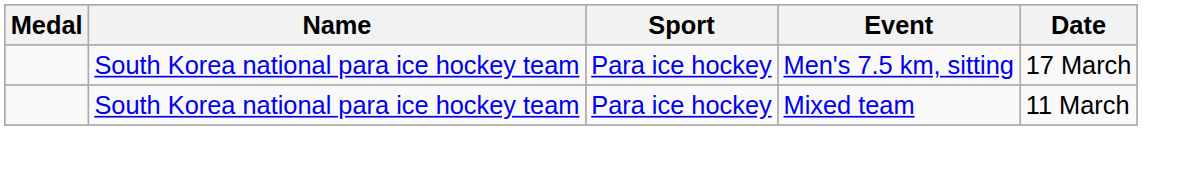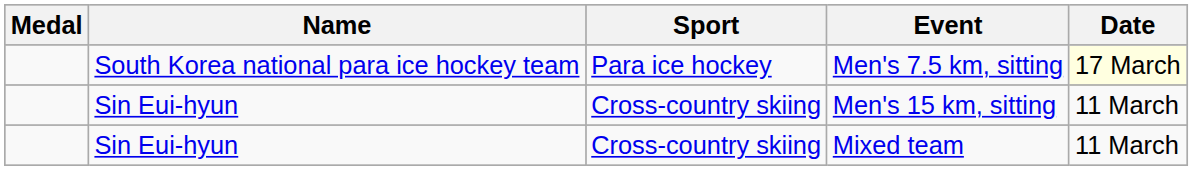 <table class="wikitable sortable" style="font-size:95%">
 <tr>
 <th>Medal</th>
 <th>Name</th>
 <th>Sport</th>
 <th>Event</th>
 <th>Date</th>
 </tr>
 <tr>
 <td></td>
 <td><a href='#'>South Korea national para ice hockey team</a><br></td>
 <td><a href='#'>Para ice hockey</a></td>
 <td><a href='#'>Men's 7.5 km, sitting</a></td>
-<td>17 March</td>
+<td style="background: lightyellow;">17 March</td>
 </tr>
 <tr>
 <td></td>
-<td><a href='#'>South Korea national para ice hockey team</a><br></td>
-<td><a href='#'>Para ice hockey</a></td>
+<td><a href='#'>Sin Eui-hyun</a></td>
+<td><a href='#'>Cross-country skiing</a></td>
+<td><a href='#'>Men's 15 km, sitting</a></td>
+<td>11 March</td>
+</tr>
+<tr>
+<td></td>
+<td><a href='#'>Sin Eui-hyun</a></td>
+<td><a href='#'>Cross-country skiing</a></td>
 <td><a href='#'>Mixed team</a></td>
 <td>11 March</td>
 </tr>
 </table>
